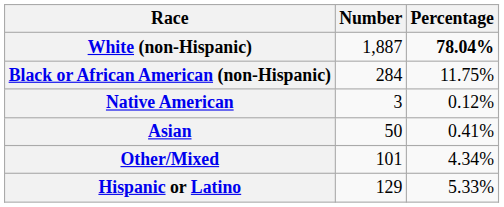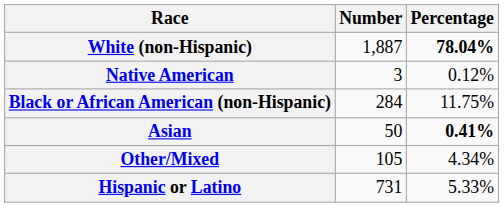 <table class="wikitable" style="text-align:right">
 <tr>
 <th scope="col">Race</th>
 <th scope="col">Number</th>
 <th scope="col">Percentage</th>
 </tr>
 <tr>
 <th scope="row"><a href='#'>White</a> (non-Hispanic)</th>
 <td>1,887</td>
 <td><strong>78.04%</strong></td>
 </tr>
 <tr>
+<th scope="row"><a href='#'>Native American</a></th>
+<td>3</td>
+<td>0.12%</td>
+</tr>
+<tr>
 <th scope="row"><a href='#'>Black or African American</a> (non-Hispanic)</th>
 <td>284</td>
 <td>11.75%</td>
 </tr>
 <tr>
-<th scope="row"><a href='#'>Native American</a></th>
-<td>3</td>
-<td>0.12%</td>
-</tr>
-<tr>
 <th scope="row"><a href='#'>Asian</a></th>
 <td>50</td>
-<td>0.41%</td>
+<td><strong>0.41%</strong></td>
 </tr>
 <tr>
 <th scope="row"><a href='#'>Other/Mixed</a></th>
-<td>101</td>
+<td>105</td>
 <td>4.34%</td>
 </tr>
 <tr>
 <th scope="row"><a href='#'>Hispanic</a> or <a href='#'>Latino</a></th>
-<td>129</td>
+<td>731</td>
 <td>5.33%</td>
 </tr>
 </table>
